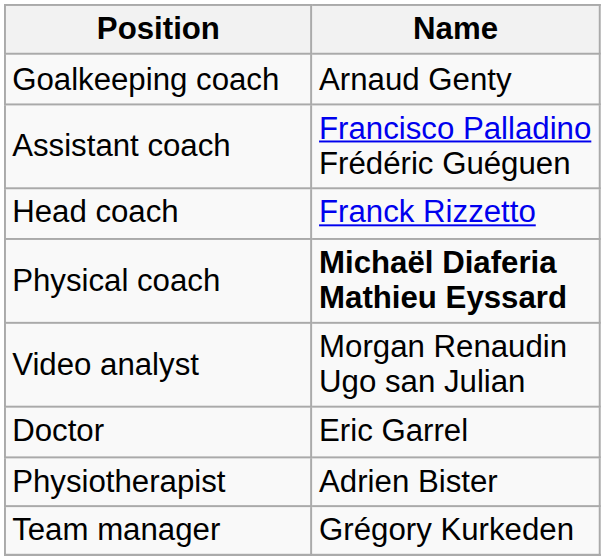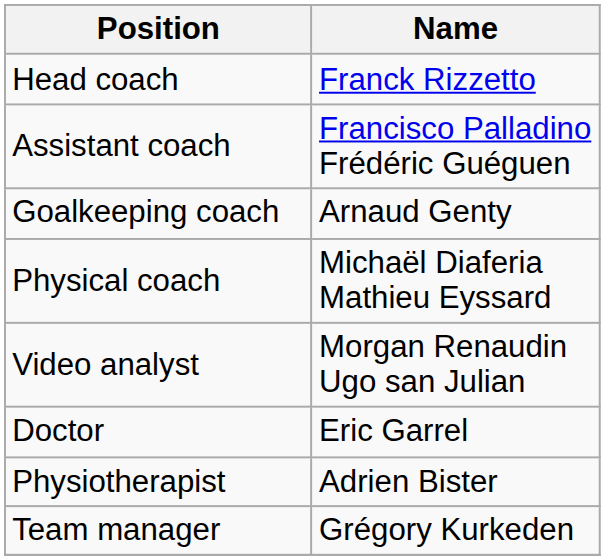 <table class="wikitable" style="text-align:left;">
 <tr>
 <th style="width:150px;">Position</th>
 <th style="width:140px;">Name</th>
 </tr>
 <tr>
-<td>Goalkeeping coach</td>
-<td> Arnaud Genty</td>
+<td>Head coach</td>
+<td> <a href='#'>Franck Rizzetto</a></td>
 </tr>
 <tr>
 <td>Assistant coach</td>
 <td> <a href='#'>Francisco Palladino</a>  <br>  Frédéric Guéguen</td>
 </tr>
 <tr>
-<td>Head coach</td>
-<td> <a href='#'>Franck Rizzetto</a></td>
+<td>Goalkeeping coach</td>
+<td> Arnaud Genty</td>
 </tr>
 <tr>
 <td>Physical coach</td>
-<td><strong> Michaël Diaferia <br>  Mathieu Eyssard</strong></td>
+<td> Michaël Diaferia <br>  Mathieu Eyssard</td>
 </tr>
 <tr>
 <td>Video analyst</td>
 <td> Morgan Renaudin <br>  Ugo san Julian</td>
 </tr>
 <tr>
 <td>Doctor</td>
 <td> Eric Garrel</td>
 </tr>
 <tr>
 <td>Physiotherapist</td>
 <td> Adrien Bister</td>
 </tr>
 <tr>
 <td>Team manager</td>
 <td> Grégory Kurkeden</td>
 </tr>
 <tr>
 </tr>
 </table>
